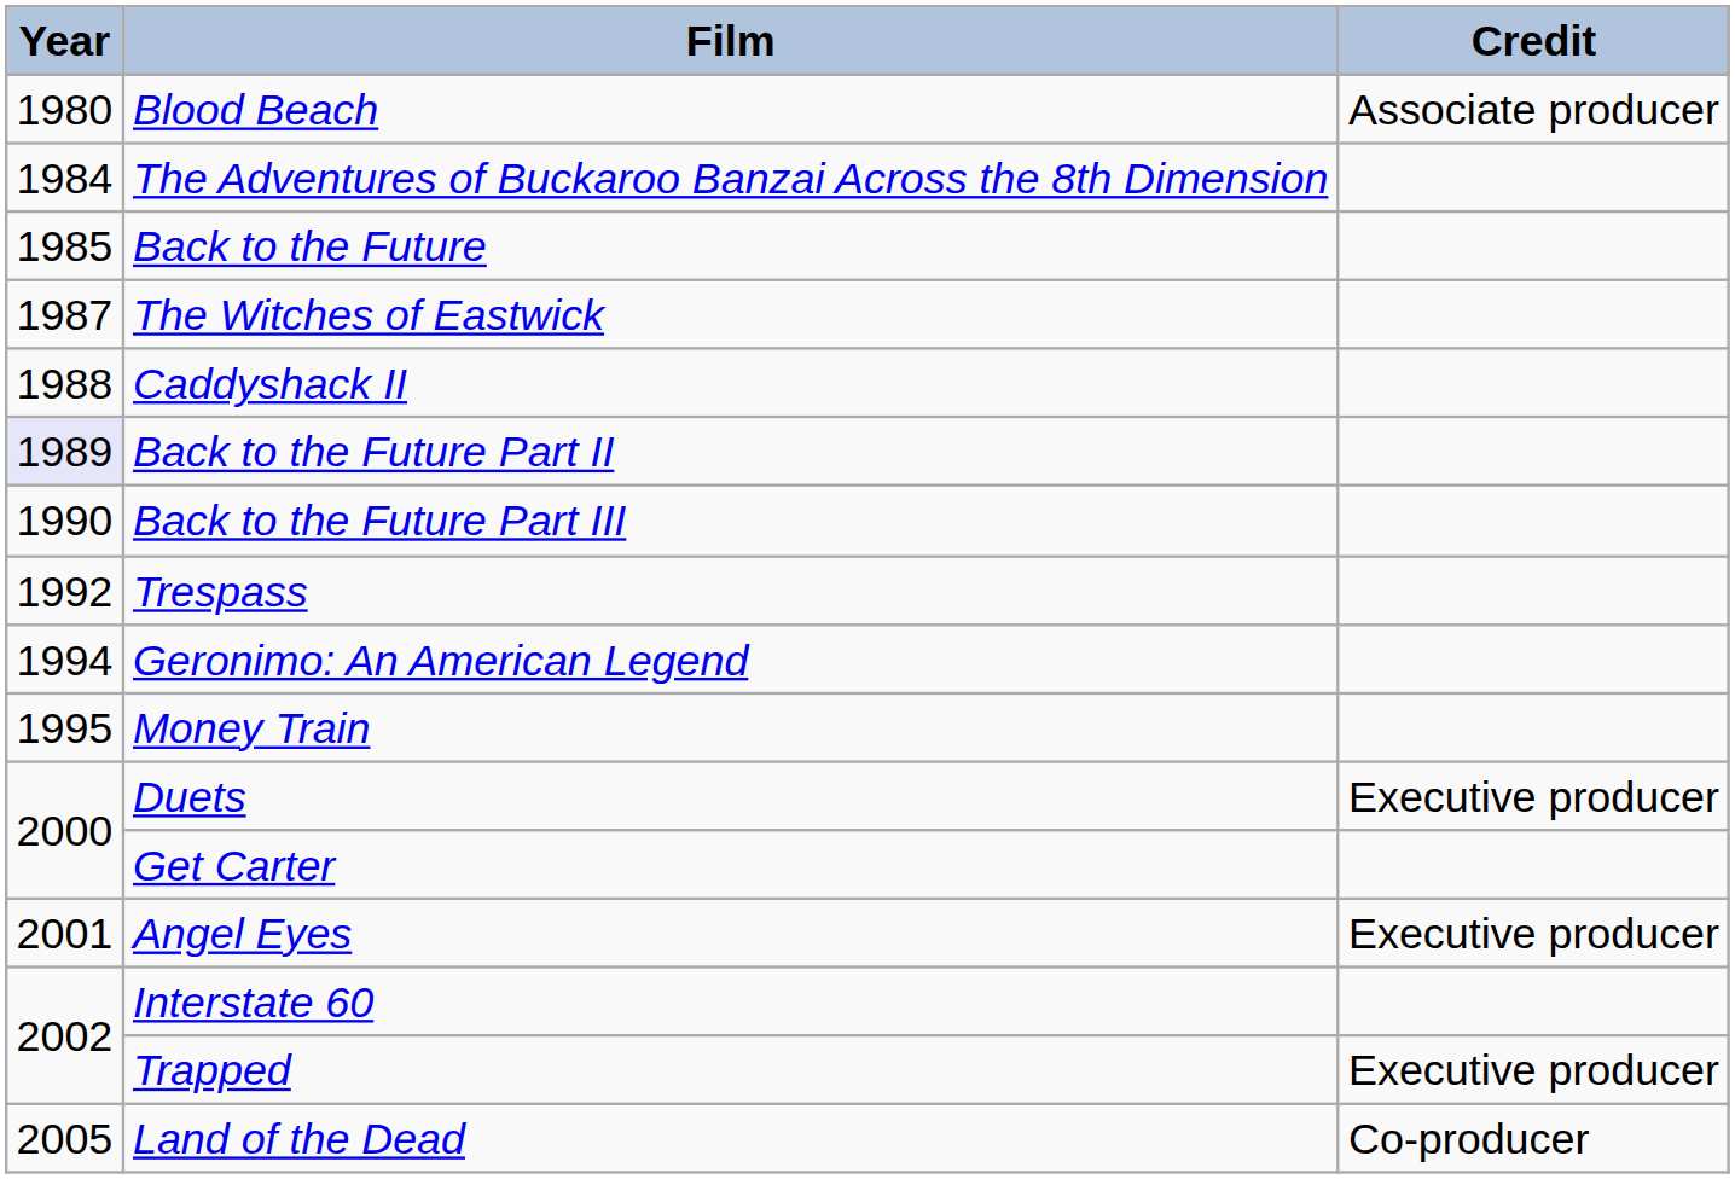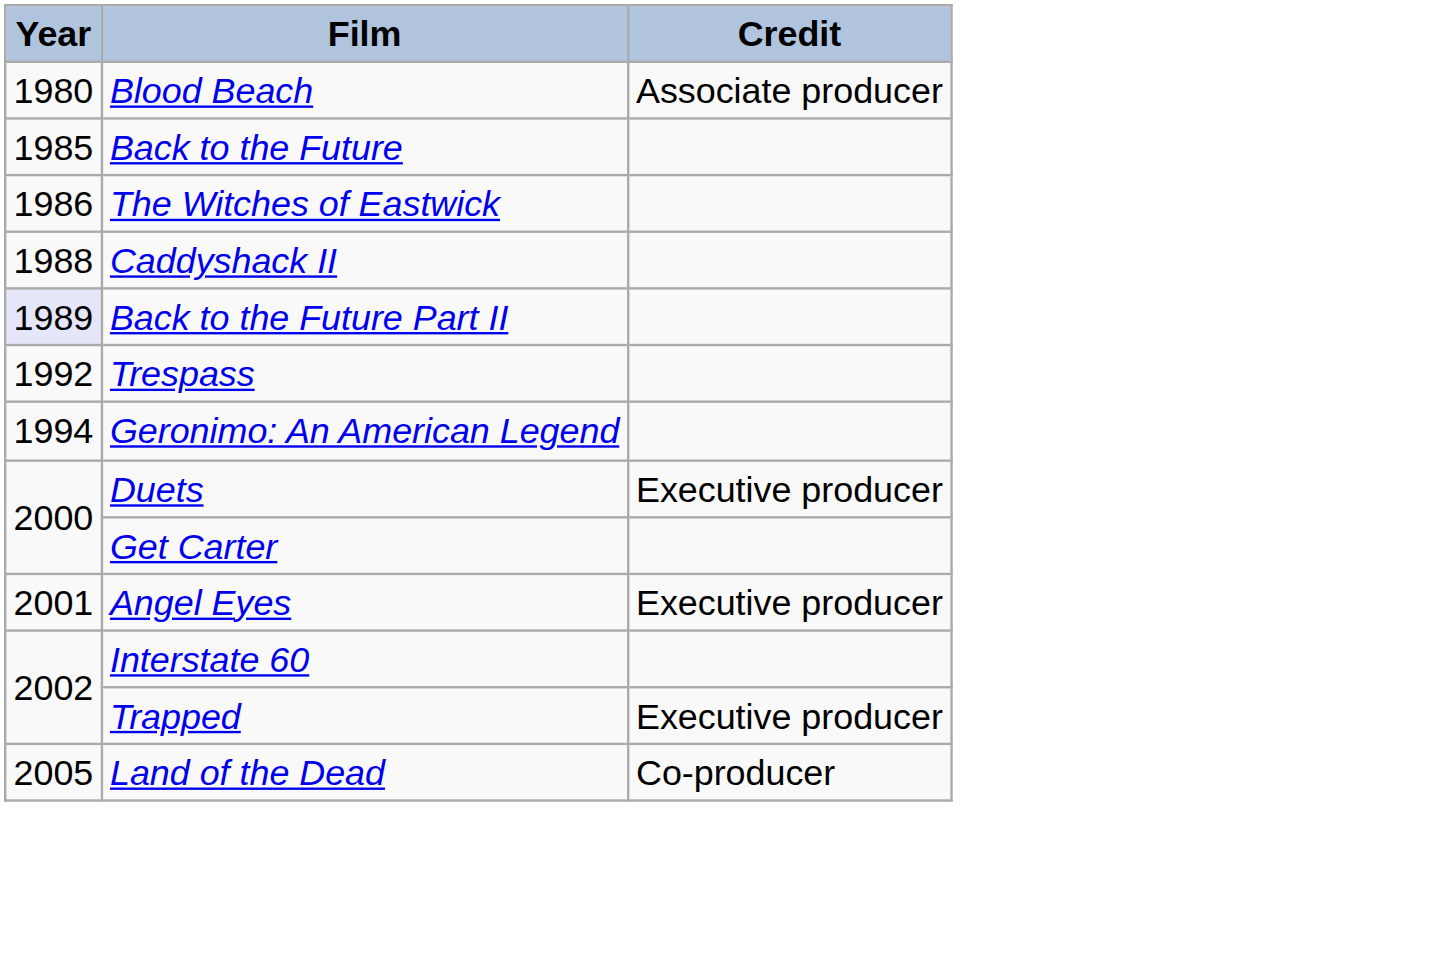 <table class="wikitable" style="font-size:95%;">
 <tr>
 <th style="background:#B0C4DE;">Year</th>
 <th style="background:#B0C4DE;">Film</th>
 <th style="background:#B0C4DE;">Credit</th>
 </tr>
 <tr>
 <td>1980</td>
 <td><em><a href='#'>Blood Beach</a></em></td>
 <td>Associate producer</td>
 </tr>
 <tr>
-<td>1984</td>
-<td><em><a href='#'>The Adventures of Buckaroo Banzai Across the 8th Dimension</a></em></td>
-<td></td>
-</tr>
-<tr>
 <td>1985</td>
 <td><em><a href='#'>Back to the Future</a></em></td>
 <td></td>
 </tr>
 <tr>
-<td>1987</td>
+<td>1986</td>
 <td><em><a href='#'>The Witches of Eastwick</a></em></td>
 <td></td>
 </tr>
 <tr>
 <td>1988</td>
 <td><em><a href='#'>Caddyshack II</a></em></td>
 <td></td>
 </tr>
 <tr>
 <td style="background: lavender;">1989</td>
 <td><em><a href='#'>Back to the Future Part II</a></em></td>
 <td></td>
 </tr>
 <tr>
-<td>1990</td>
-<td><em><a href='#'>Back to the Future Part III</a></em></td>
-<td></td>
-</tr>
-<tr>
 <td>1992</td>
 <td><em><a href='#'>Trespass</a></em></td>
 <td></td>
 </tr>
 <tr>
 <td>1994</td>
 <td><em><a href='#'>Geronimo: An American Legend</a></em></td>
-<td></td>
-</tr>
-<tr>
-<td>1995</td>
-<td><em><a href='#'>Money Train</a></em></td>
 <td></td>
 </tr>
 <tr>
 <td rowspan=2>2000</td>
 <td><em><a href='#'>Duets</a></em></td>
 <td>Executive producer</td>
 </tr>
 <tr>
 <td><em><a href='#'>Get Carter</a></em></td>
 <td></td>
 </tr>
 <tr>
 <td>2001</td>
 <td><em><a href='#'>Angel Eyes</a></em></td>
 <td>Executive producer</td>
 </tr>
 <tr>
 <td rowspan=2>2002</td>
 <td><em><a href='#'>Interstate 60</a></em></td>
 <td></td>
 </tr>
 <tr>
 <td><em><a href='#'>Trapped</a></em></td>
 <td>Executive producer</td>
 </tr>
 <tr>
 <td>2005</td>
 <td><em><a href='#'>Land of the Dead</a></em></td>
 <td>Co-producer</td>
 </tr>
 </table>
